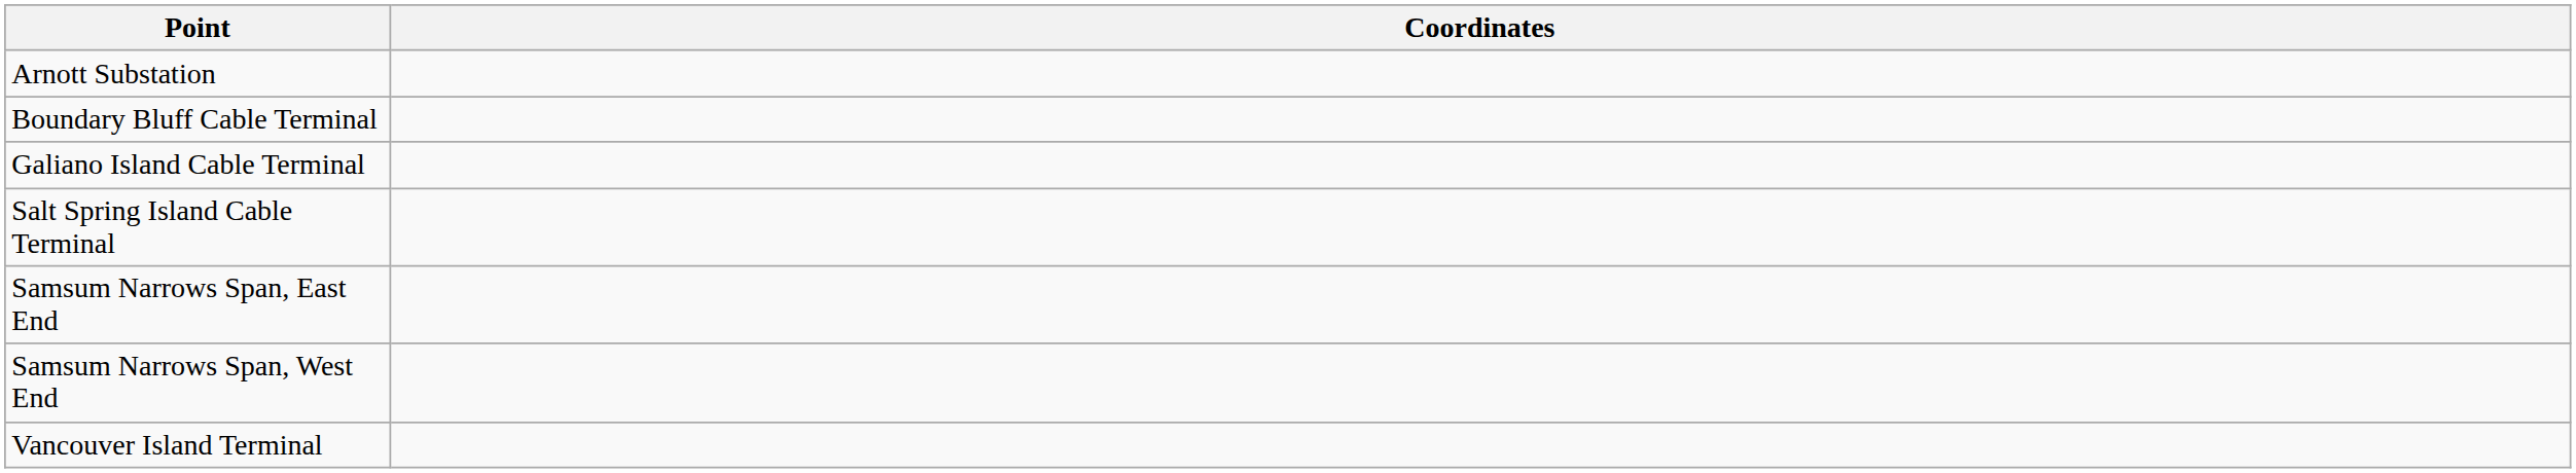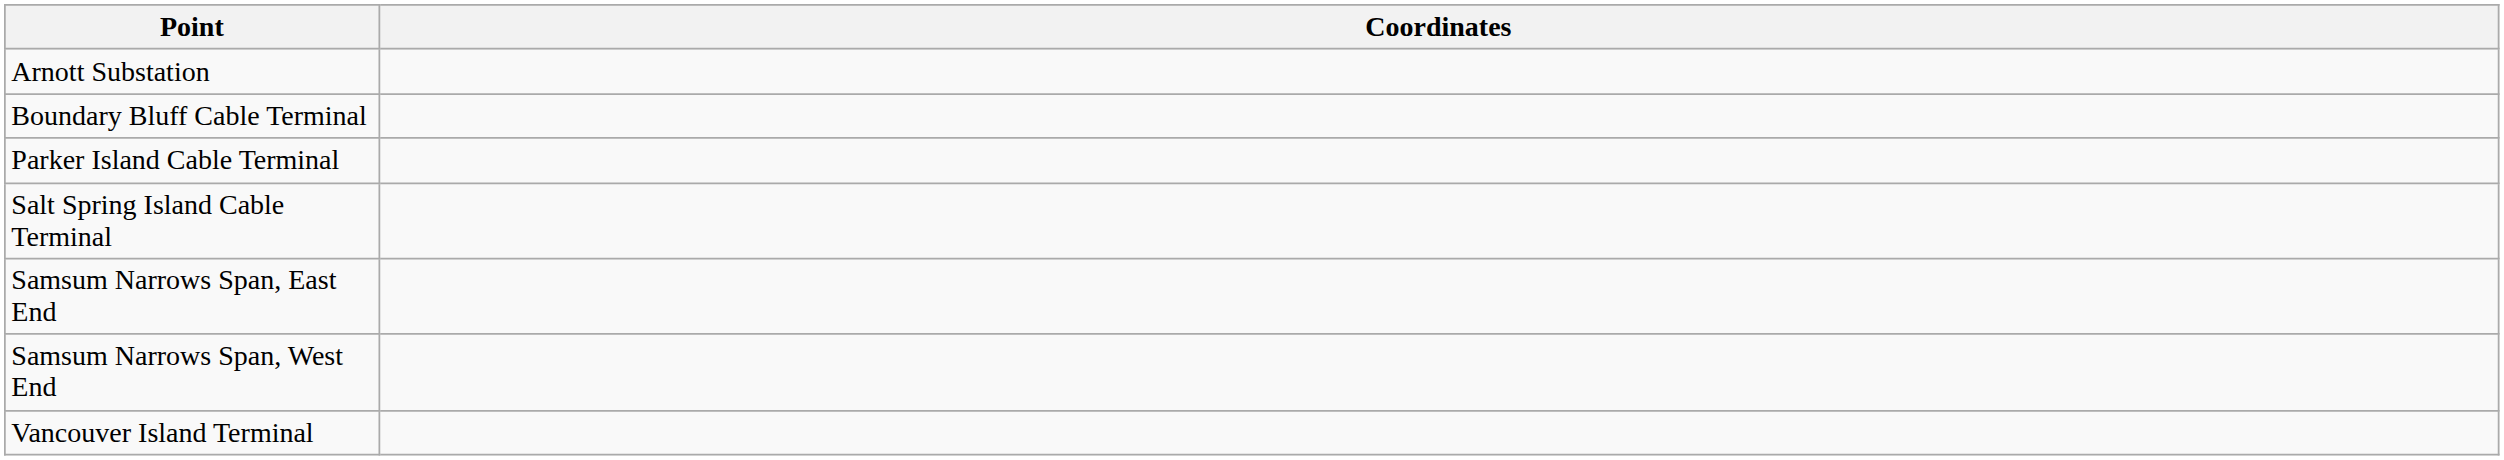 <table class="wikitable sortable" width="90%">
 <tr bgcolor="#dfdfdf">
 <th width="15%">Point</th>
 <th>Coordinates</th>
 </tr>
 <tr>
 <td>Arnott Substation</td>
 <td></td>
 </tr>
 <tr>
 <td>Boundary Bluff Cable Terminal</td>
 <td></td>
 </tr>
 <tr>
-<td>Galiano Island Cable Terminal</td>
+<td>Parker Island Cable Terminal</td>
 <td></td>
 </tr>
 <tr>
 <td>Salt Spring Island Cable Terminal</td>
 <td></td>
 </tr>
 <tr>
 <td>Samsum Narrows Span, East End</td>
 <td></td>
 </tr>
 <tr>
 <td>Samsum Narrows Span, West End</td>
 <td></td>
 </tr>
 <tr>
 <td>Vancouver Island Terminal</td>
 <td></td>
 </tr>
 </table>
